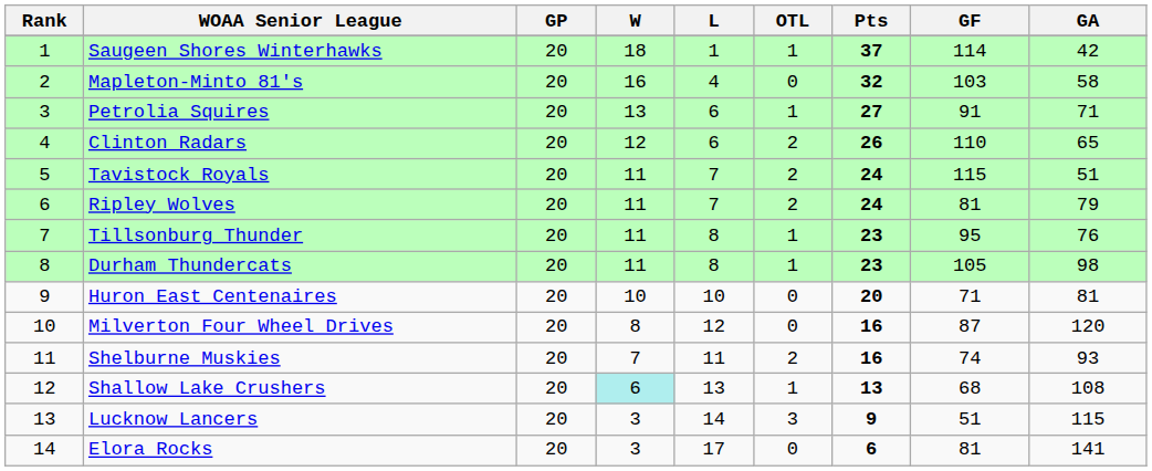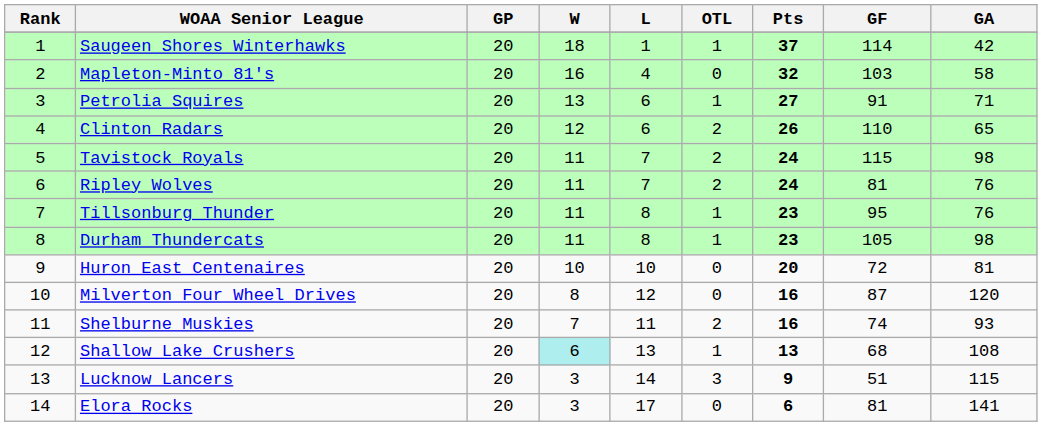 <table class="wikitable" style="text-align:center" width:50em">
 <tr>
 <th bgcolor="#DDDDFF" width="5%">Rank</th>
 <th bgcolor="#DDDDFF" width="27.5%">WOAA Senior League</th>
 <th bgcolor="#DDDDFF" width="5%">GP</th>
 <th bgcolor="#DDDDFF" width="5%">W</th>
 <th bgcolor="#DDDDFF" width="5%">L</th>
 <th bgcolor="#DDDDFF" width="5%">OTL</th>
 <th bgcolor="#DDDDFF" width="5%">Pts</th>
 <th bgcolor="#DDDDFF" width="7.5%">GF</th>
 <th bgcolor="#DDDDFF" width="7.5%">GA</th>
 </tr>
 <tr>
 </tr>
 <tr bgcolor="#bbffbb">
 <td>1</td>
 <td align=left><a href='#'>Saugeen Shores Winterhawks</a></td>
 <td>20</td>
 <td>18</td>
 <td>1</td>
 <td>1</td>
 <td><strong>37</strong></td>
 <td>114</td>
 <td>42</td>
 </tr>
 <tr bgcolor="#bbffbb">
 <td>2</td>
 <td align=left><a href='#'>Mapleton-Minto 81's</a></td>
 <td>20</td>
 <td>16</td>
 <td>4</td>
 <td>0</td>
 <td><strong>32</strong></td>
 <td>103</td>
 <td>58</td>
 </tr>
 <tr bgcolor="#bbffbb">
 <td>3</td>
 <td align=left><a href='#'>Petrolia Squires</a></td>
 <td>20</td>
 <td>13</td>
 <td>6</td>
 <td>1</td>
 <td><strong>27</strong></td>
 <td>91</td>
 <td>71</td>
 </tr>
 <tr bgcolor="#bbffbb">
 <td>4</td>
 <td align=left><a href='#'>Clinton Radars</a></td>
 <td>20</td>
 <td>12</td>
 <td>6</td>
 <td>2</td>
 <td><strong>26</strong></td>
 <td>110</td>
 <td>65</td>
 </tr>
 <tr bgcolor="#bbffbb">
 <td>5</td>
 <td align=left><a href='#'>Tavistock Royals</a></td>
 <td>20</td>
 <td>11</td>
 <td>7</td>
 <td>2</td>
 <td><strong>24</strong></td>
 <td>115</td>
-<td>51</td>
+<td>98</td>
 </tr>
 <tr bgcolor="#bbffbb">
 <td>6</td>
 <td align=left><a href='#'>Ripley Wolves</a></td>
 <td>20</td>
 <td>11</td>
 <td>7</td>
 <td>2</td>
 <td><strong>24</strong></td>
 <td>81</td>
-<td>79</td>
+<td>76</td>
 </tr>
 <tr bgcolor="#bbffbb">
 <td>7</td>
 <td align=left><a href='#'>Tillsonburg Thunder</a></td>
 <td>20</td>
 <td>11</td>
 <td>8</td>
 <td>1</td>
 <td><strong>23</strong></td>
 <td>95</td>
 <td>76</td>
 </tr>
 <tr bgcolor="#bbffbb">
 <td>8</td>
 <td align=left><a href='#'>Durham Thundercats</a></td>
 <td>20</td>
 <td>11</td>
 <td>8</td>
 <td>1</td>
 <td><strong>23</strong></td>
 <td>105</td>
 <td>98</td>
 </tr>
 <tr>
 <td>9</td>
 <td align=left><a href='#'>Huron East Centenaires</a></td>
 <td>20</td>
 <td>10</td>
 <td>10</td>
 <td>0</td>
 <td><strong>20</strong></td>
-<td>71</td>
+<td>72</td>
 <td>81</td>
 </tr>
 <tr>
 <td>10</td>
 <td align=left><a href='#'>Milverton Four Wheel Drives</a></td>
 <td>20</td>
 <td>8</td>
 <td>12</td>
 <td>0</td>
 <td><strong>16</strong></td>
 <td>87</td>
 <td>120</td>
 </tr>
 <tr>
 <td>11</td>
 <td align=left><a href='#'>Shelburne Muskies</a></td>
 <td>20</td>
 <td>7</td>
 <td>11</td>
 <td>2</td>
 <td><strong>16</strong></td>
 <td>74</td>
 <td>93</td>
 </tr>
 <tr>
 <td>12</td>
 <td align=left><a href='#'>Shallow Lake Crushers</a></td>
 <td>20</td>
 <td style="background: paleturquoise;">6</td>
 <td>13</td>
 <td>1</td>
 <td><strong>13</strong></td>
 <td>68</td>
 <td>108</td>
 </tr>
 <tr>
 <td>13</td>
 <td align=left><a href='#'>Lucknow Lancers</a></td>
 <td>20</td>
 <td>3</td>
 <td>14</td>
 <td>3</td>
 <td><strong>9</strong></td>
 <td>51</td>
 <td>115</td>
 </tr>
 <tr>
 <td>14</td>
 <td align=left><a href='#'>Elora Rocks</a></td>
 <td>20</td>
 <td>3</td>
 <td>17</td>
 <td>0</td>
 <td><strong>6</strong></td>
 <td>81</td>
 <td>141</td>
 </tr>
 </table>
